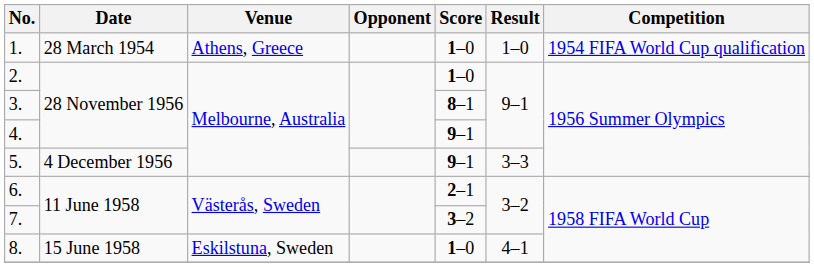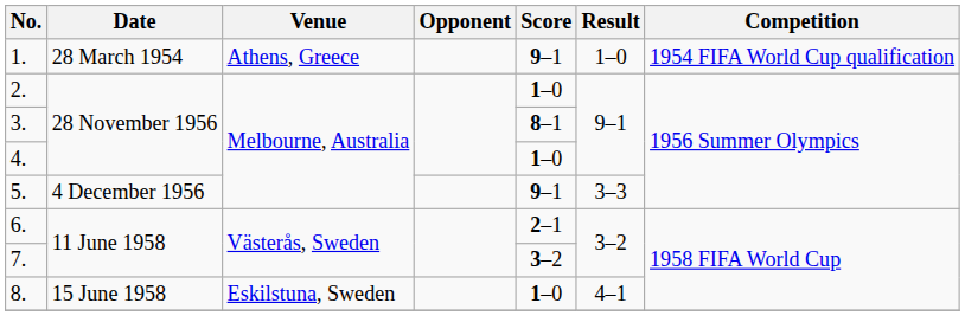 <table class="wikitable">
 <tr>
 <th>No.</th>
 <th>Date</th>
 <th>Venue</th>
 <th>Opponent</th>
 <th>Score</th>
 <th>Result</th>
 <th>Competition</th>
 </tr>
 <tr>
 <td>1.</td>
 <td>28 March 1954</td>
 <td><a href='#'>Athens</a>, <a href='#'>Greece</a></td>
 <td></td>
-<td align=center><strong>1</strong>–0</td>
+<td align=center><strong>9</strong>–1</td>
 <td align=center>1–0</td>
 <td><a href='#'>1954 FIFA World Cup qualification</a></td>
 </tr>
 <tr>
 <td>2.</td>
 <td rowspan=3>28 November 1956</td>
 <td rowspan=4><a href='#'>Melbourne</a>, <a href='#'>Australia</a></td>
 <td rowspan=3></td>
 <td align=center><strong>1</strong>–0</td>
 <td rowspan=3 align=center>9–1</td>
 <td rowspan=4><a href='#'>1956 Summer Olympics</a></td>
 </tr>
 <tr>
 <td>3.</td>
 <td align=center><strong>8</strong>–1</td>
 </tr>
 <tr>
 <td>4.</td>
-<td align=center><strong>9</strong>–1</td>
+<td align=center><strong>1</strong>–0</td>
 </tr>
 <tr>
 <td>5.</td>
 <td>4 December 1956</td>
 <td></td>
 <td align=center><strong>9</strong>–1</td>
 <td align=center>3–3</td>
 </tr>
 <tr>
 <td>6.</td>
 <td rowspan=2>11 June 1958</td>
 <td rowspan=2><a href='#'>Västerås</a>, <a href='#'>Sweden</a></td>
 <td rowspan=2></td>
 <td align=center><strong>2</strong>–1</td>
 <td rowspan=2 align=center>3–2</td>
 <td rowspan=3><a href='#'>1958 FIFA World Cup</a></td>
 </tr>
 <tr>
 <td>7.</td>
 <td align=center><strong>3</strong>–2</td>
 </tr>
 <tr>
 <td>8.</td>
 <td>15 June 1958</td>
 <td><a href='#'>Eskilstuna</a>, Sweden</td>
 <td></td>
 <td align=center><strong>1</strong>–0</td>
 <td align=center>4–1</td>
 </tr>
 <tr>
 </tr>
 </table>
